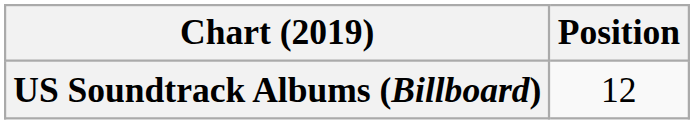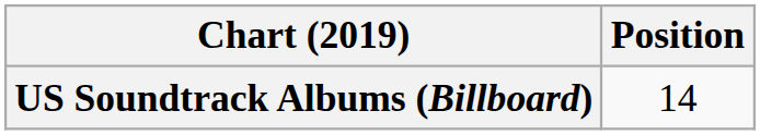 <table class="wikitable plainrowheaders" style="text-align:center">
 <tr>
 <th scope="col">Chart (2019)</th>
 <th scope="col">Position</th>
 </tr>
 <tr>
 <th scope="row">US Soundtrack Albums (<em>Billboard</em>)</th>
-<td>12</td>
+<td>14</td>
 </tr>
 </table>
